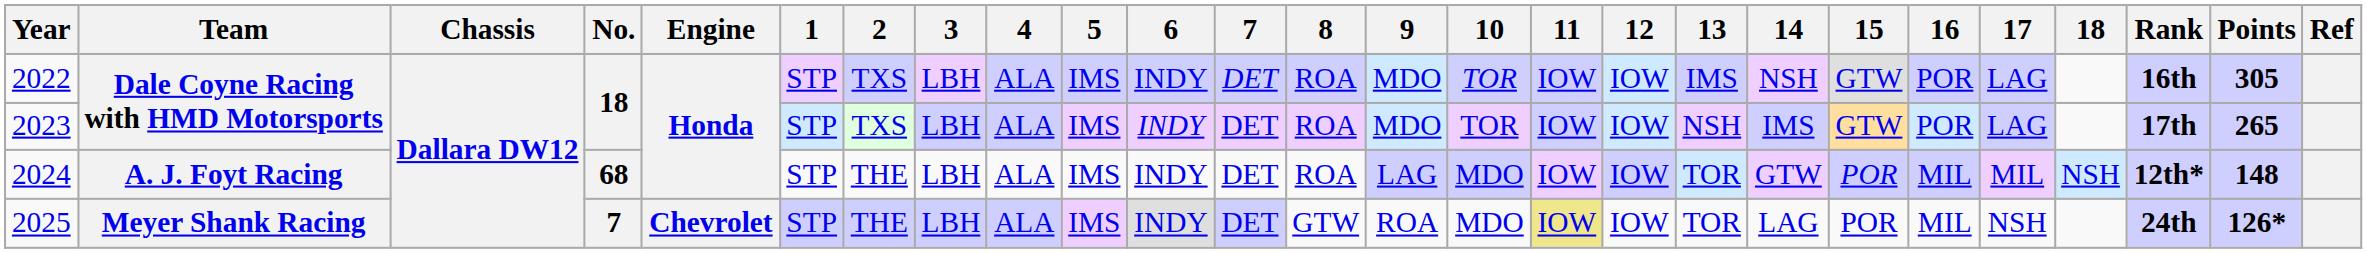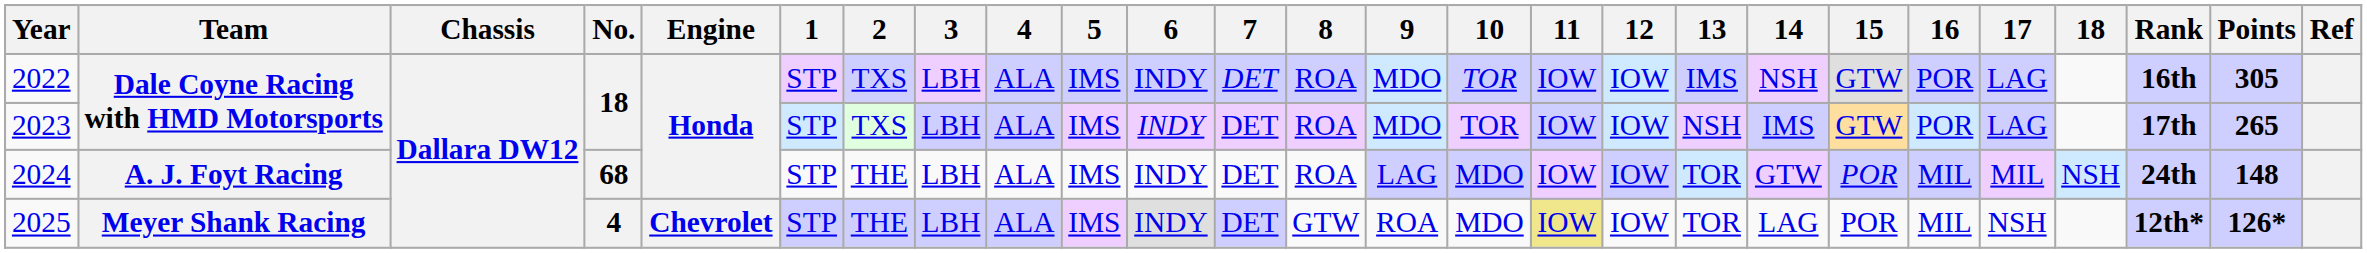 <table class="wikitable" style="text-align:center; font-size:90%;">
 <tr>
 <th>Year</th>
 <th>Team</th>
 <th>Chassis</th>
 <th>No.</th>
 <th>Engine</th>
 <th>1</th>
 <th>2</th>
 <th>3</th>
 <th>4</th>
 <th>5</th>
 <th>6</th>
 <th>7</th>
 <th>8</th>
 <th>9</th>
 <th>10</th>
 <th>11</th>
 <th>12</th>
 <th>13</th>
 <th>14</th>
 <th>15</th>
 <th>16</th>
 <th>17</th>
 <th>18</th>
 <th>Rank</th>
 <th>Points</th>
 <th>Ref</th>
 </tr>
 <tr>
 <td><a href='#'>2022</a></td>
 <th rowspan=2 nowrap><a href='#'>Dale Coyne Racing</a><br>with <a href='#'>HMD Motorsports</a></th>
 <th rowspan="4" nowrap><a href='#'>Dallara DW12</a></th>
 <th rowspan=2>18</th>
 <th rowspan=3><a href='#'>Honda</a></th>
 <td style="background:#EFCFFF;"><a href='#'>STP</a><br></td>
 <td style="background:#CFCFFF;"><a href='#'>TXS</a><br></td>
 <td style="background:#EFCFFF;"><a href='#'>LBH</a><br></td>
 <td style="background:#CFCFFF;"><a href='#'>ALA</a><br></td>
 <td style="background:#CFCFFF;"><a href='#'>IMS</a><br></td>
 <td style="background:#CFCFFF;"><a href='#'>INDY</a><br></td>
 <td style="background:#CFCFFF;"><em><a href='#'>DET</a></em><br></td>
 <td style="background:#CFCFFF;"><a href='#'>ROA</a><br></td>
 <td style="background:#CFEAFF;"><a href='#'>MDO</a><br></td>
 <td style="background:#CFCFFF;"><em><a href='#'>TOR</a></em><br></td>
 <td style="background:#CFCFFF;"><a href='#'>IOW</a><br></td>
 <td style="background:#CFEAFF;"><a href='#'>IOW</a><br></td>
 <td style="background:#CFCFFF;"><a href='#'>IMS</a><br></td>
 <td style="background:#EFCFFF;"><a href='#'>NSH</a><br></td>
 <td style="background:#DFDFDF;"><a href='#'>GTW</a><br></td>
 <td style="background:#CFCFFF;"><a href='#'>POR</a><br></td>
 <td style="background:#CFCFFF;"><a href='#'>LAG</a><br></td>
 <td></td>
 <th style="background:#CFCFFF;">16th</th>
 <th style="background:#CFCFFF;">305</th>
 <th></th>
 </tr>
 <tr>
 <td><a href='#'>2023</a></td>
 <td style="background:#CFEAFF;"><a href='#'>STP</a><br></td>
 <td style="background:#DFFFDF;"><a href='#'>TXS</a><br></td>
 <td style="background:#CFCFFF;"><a href='#'>LBH</a><br></td>
 <td style="background:#CFCFFF;"><a href='#'>ALA</a><br></td>
 <td style="background:#EFCFFF;"><a href='#'>IMS</a><br></td>
 <td style="background:#EFCFFF;"><em><a href='#'>INDY</a></em><br></td>
 <td style="background:#EFCFFF;"><a href='#'>DET</a><br></td>
 <td style="Background:#EFCFFF;"><a href='#'>ROA</a><br></td>
 <td style="background:#CFEAFF;"><a href='#'>MDO</a><br></td>
 <td style="background:#EFCFFF;"><a href='#'>TOR</a><br></td>
 <td style="background:#CFCFFF;"><a href='#'>IOW</a><br></td>
 <td style="background:#CFEAFF;"><a href='#'>IOW</a><br></td>
 <td style="background:#EFCFFF;"><a href='#'>NSH</a><br></td>
 <td style="background:#CFCFFF;"><a href='#'>IMS</a><br></td>
 <td style="background:#FFDF9F;"><a href='#'>GTW</a><br></td>
 <td style="background:#CFEAFF;"><a href='#'>POR</a><br></td>
 <td style="background:#CFCFFF;"><a href='#'>LAG</a><br></td>
 <td></td>
 <th style="background:#CFCFFF;">17th</th>
 <th style="background:#CFCFFF;">265</th>
 <th></th>
 </tr>
 <tr>
 <td><a href='#'>2024</a></td>
 <th nowrap><a href='#'>A. J. Foyt Racing</a></th>
 <th>68</th>
 <td><a href='#'>STP</a><br></td>
 <td><a href='#'>THE</a><br></td>
 <td><a href='#'>LBH</a><br></td>
 <td><a href='#'>ALA</a><br></td>
 <td><a href='#'>IMS</a><br></td>
 <td><a href='#'>INDY</a><br></td>
 <td><a href='#'>DET</a><br></td>
 <td><a href='#'>ROA</a><br></td>
 <td style="background:#CFCFFF;"><a href='#'>LAG</a><br></td>
 <td style="background:#CFCFFF;"><a href='#'>MDO</a><br></td>
 <td style="background:#EFCFFF;"><a href='#'>IOW</a><br></td>
 <td style="background:#CFCFFF;"><a href='#'>IOW</a><br></td>
 <td style="background:#CFEAFF;"><a href='#'>TOR</a><br></td>
 <td style="background:#EFCFFF;"><a href='#'>GTW</a><br></td>
 <td style="background:#CFCFFF;"><em><a href='#'>POR</a></em><br></td>
 <td style="background:#CFCFFF;"><a href='#'>MIL</a><br></td>
 <td style="background:#EFCFFF;"><a href='#'>MIL</a><br></td>
 <td style="background:#CFEAFF;"><a href='#'>NSH</a><br></td>
-<th style="background:#CFCFFF;">12th*</th>
+<th style="background:#CFCFFF;">24th</th>
 <th style="background:#CFCFFF;">148</th>
 <th></th>
 </tr>
 <tr>
 <td><a href='#'>2025</a></td>
 <th nowrap rowspan=1><a href='#'>Meyer Shank Racing</a></th>
-<th>7</th>
+<th>4</th>
 <th><a href='#'>Chevrolet</a></th>
 <td style="background:#CFCFFF;"><a href='#'>STP</a><br></td>
 <td style="background:#CFCFFF;"><a href='#'>THE</a><br></td>
 <td style="background:#CFCFFF;"><a href='#'>LBH</a><br></td>
 <td style="background:#CFCFFF;"><a href='#'>ALA</a><br></td>
 <td style="background:#EFCFFF;"><a href='#'>IMS</a><br></td>
 <td style="background:#DFDFDF;"><a href='#'>INDY</a><br></td>
 <td style="background:#CFCFFF;"><a href='#'>DET</a><br></td>
 <td><a href='#'>GTW</a><br></td>
 <td><a href='#'>ROA</a><br></td>
 <td><a href='#'>MDO</a><br></td>
 <td style="background: khaki;"><a href='#'>IOW</a><br></td>
 <td><a href='#'>IOW</a><br></td>
 <td><a href='#'>TOR</a><br></td>
 <td><a href='#'>LAG</a><br></td>
 <td><a href='#'>POR</a><br></td>
 <td><a href='#'>MIL</a><br></td>
 <td><a href='#'>NSH</a><br></td>
 <td></td>
-<th style="background:#CFCFFF;">24th</th>
+<th style="background:#CFCFFF;">12th*</th>
 <th style="background:#CFCFFF;">126*</th>
 <th></th>
 </tr>
 </table>
